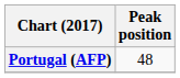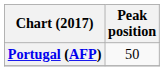 <table class="wikitable sortable plainrowheaders" style="text-align:center">
 <tr>
 <th scope="col">Chart (2017)</th>
 <th scope="col">Peak<br>position</th>
 </tr>
 <tr>
 <th scope="row"><a href='#'>Portugal</a> (<a href='#'>AFP</a>)</th>
-<td>48</td>
+<td>50</td>
 </tr>
 <tr>
 </tr>
 </table>
